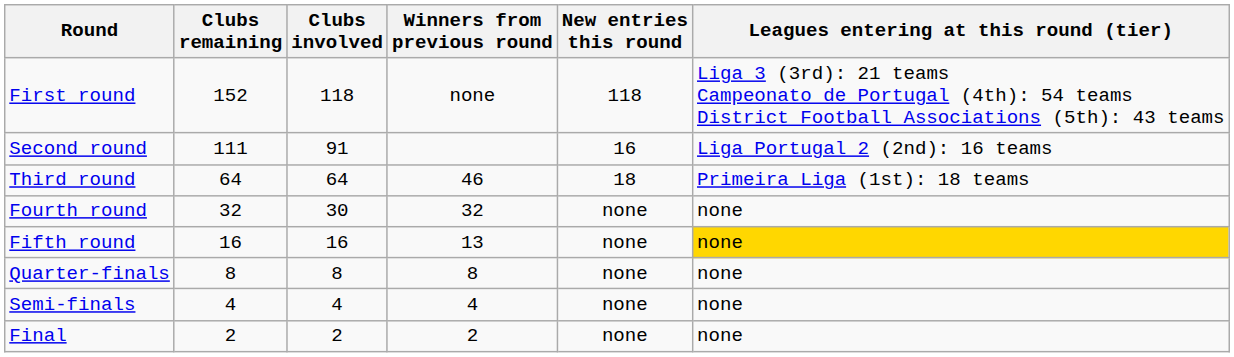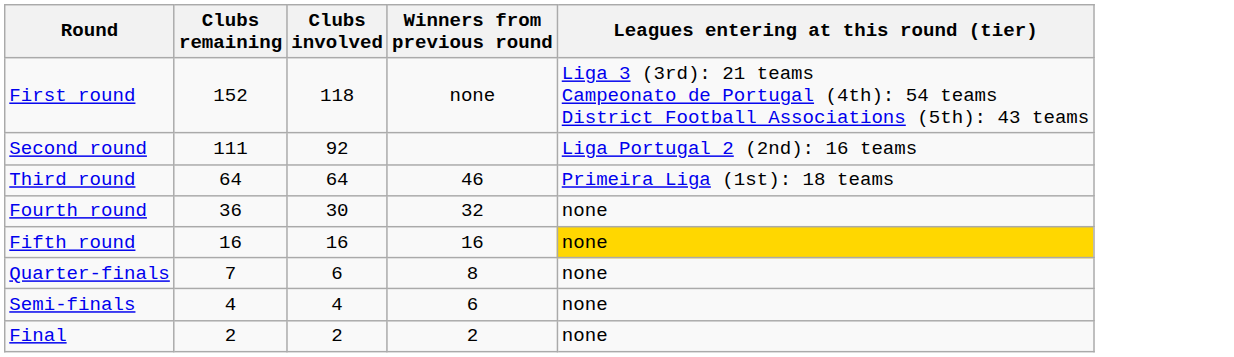 <table class="wikitable">
 <tr>
 <th>Round</th>
 <th>Clubs<br>remaining</th>
 <th>Clubs<br>involved</th>
 <th>Winners from<br>previous round</th>
-<th>New entries<br>this round</th>
 <th>Leagues entering at this round (tier)</th>
 </tr>
 <tr>
 <td><a href='#'>First round</a></td>
 <td style="text-align:center;">152</td>
 <td style="text-align:center;">118</td>
 <td style="text-align:center;">none</td>
-<td style="text-align:center;">118</td>
 <td><a href='#'>Liga 3</a> (3rd): 21 teams<br><a href='#'>Campeonato de Portugal</a> (4th): 54 teams<br><a href='#'>District Football Associations</a> (5th): 43 teams</td>
 </tr>
 <tr>
 <td><a href='#'>Second round</a></td>
 <td style="text-align:center;">111</td>
-<td style="text-align:center;">91</td>
+<td style="text-align:center;">92</td>
 <td style="text-align:center;"></td>
-<td style="text-align:center;">16</td>
 <td><a href='#'>Liga Portugal 2</a> (2nd): 16 teams</td>
 </tr>
 <tr>
 <td><a href='#'>Third round</a></td>
 <td style="text-align:center;">64</td>
 <td style="text-align:center;">64</td>
 <td style="text-align:center;">46</td>
-<td style="text-align:center;">18</td>
 <td><a href='#'>Primeira Liga</a> (1st): 18 teams</td>
 </tr>
 <tr>
 <td><a href='#'>Fourth round</a></td>
-<td style="text-align:center;">32</td>
+<td style="text-align:center;">36</td>
 <td style="text-align:center;">30</td>
 <td style="text-align:center;">32</td>
-<td style="text-align:center;">none</td>
 <td>none</td>
 </tr>
 <tr>
 <td><a href='#'>Fifth round</a></td>
 <td style="text-align:center;">16</td>
 <td style="text-align:center;">16</td>
-<td style="text-align:center;">13</td>
-<td style="text-align:center;">none</td>
+<td style="text-align:center;">16</td>
 <td style="background: gold;">none</td>
 </tr>
 <tr>
 <td><a href='#'>Quarter-finals</a></td>
+<td style="text-align:center;">7</td>
+<td style="text-align:center;">6</td>
 <td style="text-align:center;">8</td>
-<td style="text-align:center;">8</td>
-<td style="text-align:center;">8</td>
-<td style="text-align:center;">none</td>
 <td>none</td>
 </tr>
 <tr>
 <td><a href='#'>Semi-finals</a></td>
 <td style="text-align:center;">4</td>
 <td style="text-align:center;">4</td>
-<td style="text-align:center;">4</td>
-<td style="text-align:center;">none</td>
+<td style="text-align:center;">6</td>
 <td>none</td>
 </tr>
 <tr>
 <td><a href='#'>Final</a></td>
 <td style="text-align:center;">2</td>
 <td style="text-align:center;">2</td>
 <td style="text-align:center;">2</td>
-<td style="text-align:center;">none</td>
 <td>none</td>
 </tr>
 </table>
